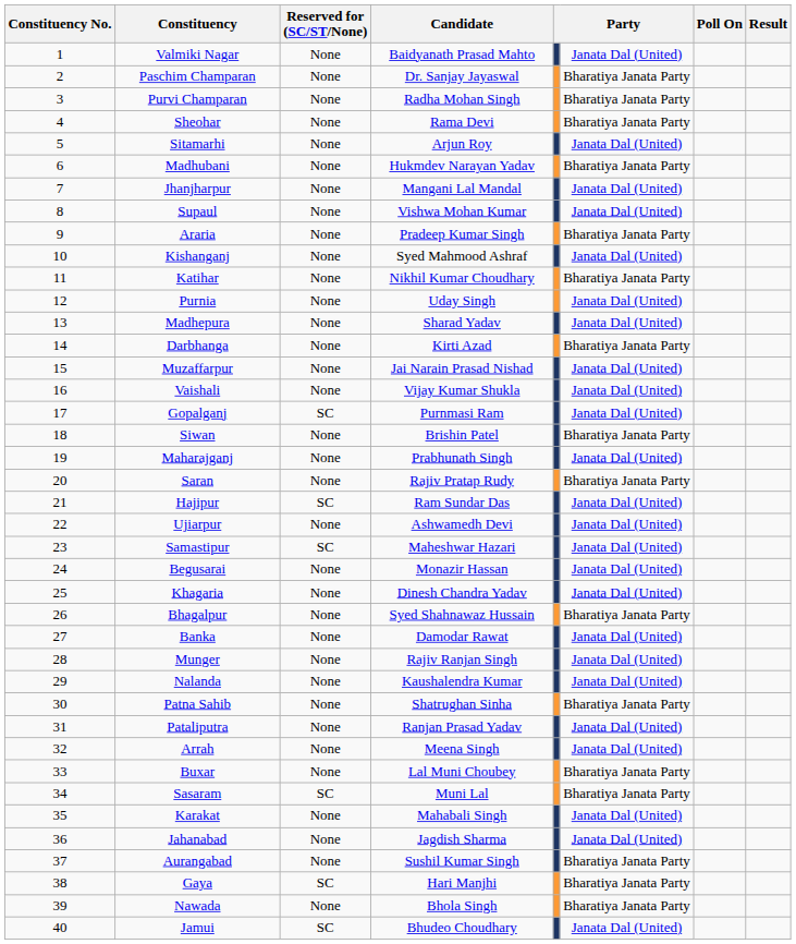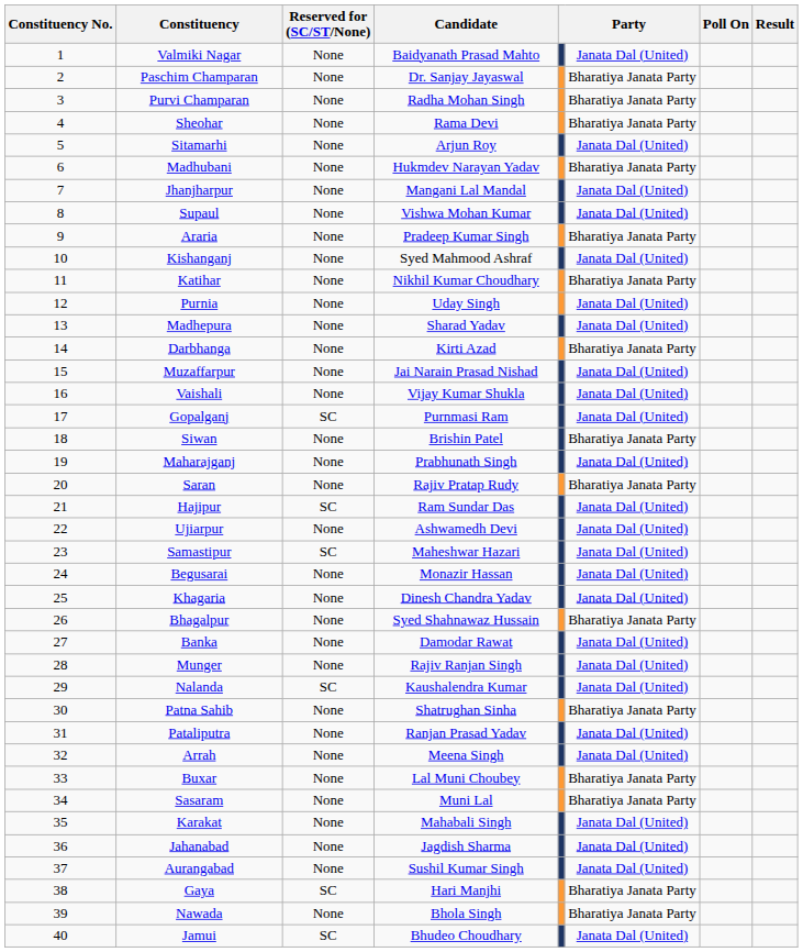 <table class="wikitable sortable" style="text-align:center">
 <tr>
 <th>Constituency No.</th>
 <th style="width:180px;">Constituency</th>
 <th>Reserved for<br>(<a href='#'>SC/ST</a>/None)</th>
 <th style="width:200px;">Candidate</th>
 <th colspan="2">Party</th>
 <th>Poll On</th>
 <th>Result</th>
 </tr>
 <tr>
 <td style="text-align:center;">1</td>
 <td><a href='#'>Valmiki Nagar</a></td>
 <td>None</td>
 <td><a href='#'>Baidyanath Prasad Mahto</a></td>
 <td bgcolor=#1D3463></td>
 <td><a href='#'>Janata Dal (United)</a></td>
 <td></td>
 <td></td>
 </tr>
 <tr>
 <td style="text-align:center;">2</td>
 <td><a href='#'>Paschim Champaran</a></td>
 <td>None</td>
 <td><a href='#'>Dr. Sanjay Jayaswal</a></td>
 <td bgcolor=#FF9933></td>
 <td>Bharatiya Janata Party</td>
 <td></td>
 <td></td>
 </tr>
 <tr>
 <td style="text-align:center;">3</td>
 <td><a href='#'>Purvi Champaran</a></td>
 <td>None</td>
 <td><a href='#'>Radha Mohan Singh</a></td>
 <td bgcolor=#FF9933></td>
 <td>Bharatiya Janata Party</td>
 <td></td>
 <td></td>
 </tr>
 <tr>
 <td style="text-align:center;">4</td>
 <td><a href='#'>Sheohar</a></td>
 <td>None</td>
 <td><a href='#'>Rama Devi</a></td>
 <td bgcolor=#FF9933></td>
 <td>Bharatiya Janata Party</td>
 <td></td>
 <td></td>
 </tr>
 <tr>
 <td style="text-align:center;">5</td>
 <td><a href='#'>Sitamarhi</a></td>
 <td>None</td>
 <td><a href='#'>Arjun Roy</a></td>
 <td bgcolor=#1D3463></td>
 <td><a href='#'>Janata Dal (United)</a></td>
 <td></td>
 <td></td>
 </tr>
 <tr>
 <td style="text-align:center;">6</td>
 <td><a href='#'>Madhubani</a></td>
 <td>None</td>
 <td><a href='#'>Hukmdev Narayan Yadav</a></td>
 <td bgcolor=#FF9933></td>
 <td>Bharatiya Janata Party</td>
 <td></td>
 <td></td>
 </tr>
 <tr>
 <td style="text-align:center;">7</td>
 <td><a href='#'>Jhanjharpur</a></td>
 <td>None</td>
 <td><a href='#'>Mangani Lal Mandal</a></td>
 <td bgcolor=#1D3463></td>
 <td><a href='#'>Janata Dal (United)</a></td>
 <td></td>
 <td></td>
 </tr>
 <tr>
 <td style="text-align:center;">8</td>
 <td><a href='#'>Supaul</a></td>
 <td>None</td>
 <td><a href='#'>Vishwa Mohan Kumar</a></td>
 <td bgcolor=#1D3463></td>
 <td><a href='#'>Janata Dal (United)</a></td>
 <td></td>
 <td></td>
 </tr>
 <tr>
 <td style="text-align:center;">9</td>
 <td><a href='#'>Araria</a></td>
 <td>None</td>
 <td><a href='#'>Pradeep Kumar Singh</a></td>
 <td bgcolor=#FF9933></td>
 <td>Bharatiya Janata Party</td>
 <td></td>
 <td></td>
 </tr>
 <tr>
 <td style="text-align:center;">10</td>
 <td><a href='#'>Kishanganj</a></td>
 <td>None</td>
 <td>Syed Mahmood Ashraf</td>
 <td bgcolor=#1D3463></td>
 <td><a href='#'>Janata Dal (United)</a></td>
 <td></td>
 <td></td>
 </tr>
 <tr>
 <td style="text-align:center;">11</td>
 <td><a href='#'>Katihar</a></td>
 <td>None</td>
 <td><a href='#'>Nikhil Kumar Choudhary</a></td>
 <td bgcolor=#FF9933></td>
 <td>Bharatiya Janata Party</td>
 <td></td>
 <td></td>
 </tr>
 <tr>
 <td style="text-align:center;">12</td>
 <td><a href='#'>Purnia</a></td>
 <td>None</td>
 <td><a href='#'>Uday Singh</a></td>
 <td bgcolor=#FF9933></td>
 <td><a href='#'>Janata Dal (United)</a></td>
 <td></td>
 <td></td>
 </tr>
 <tr>
 <td style="text-align:center;">13</td>
 <td><a href='#'>Madhepura</a></td>
 <td>None</td>
 <td><a href='#'>Sharad Yadav</a></td>
 <td bgcolor=#1D3463></td>
 <td><a href='#'>Janata Dal (United)</a></td>
 <td></td>
 <td></td>
 </tr>
 <tr>
 <td style="text-align:center;">14</td>
 <td><a href='#'>Darbhanga</a></td>
 <td>None</td>
 <td><a href='#'>Kirti Azad</a></td>
 <td bgcolor=#FF9933></td>
 <td>Bharatiya Janata Party</td>
 <td></td>
 <td></td>
 </tr>
 <tr>
 <td style="text-align:center;">15</td>
 <td><a href='#'>Muzaffarpur</a></td>
 <td>None</td>
 <td><a href='#'>Jai Narain Prasad Nishad</a></td>
 <td bgcolor=#1D3463></td>
 <td><a href='#'>Janata Dal (United)</a></td>
 <td></td>
 <td></td>
 </tr>
 <tr>
 <td style="text-align:center;">16</td>
 <td><a href='#'>Vaishali</a></td>
 <td>None</td>
 <td><a href='#'>Vijay Kumar Shukla</a></td>
 <td bgcolor=#1D3463></td>
 <td><a href='#'>Janata Dal (United)</a></td>
 <td></td>
 <td></td>
 </tr>
 <tr>
 <td style="text-align:center;">17</td>
 <td><a href='#'>Gopalganj</a></td>
 <td>SC</td>
 <td><a href='#'>Purnmasi Ram</a></td>
 <td bgcolor=#1D3463></td>
 <td><a href='#'>Janata Dal (United)</a></td>
 <td></td>
 <td></td>
 </tr>
 <tr>
 <td style="text-align:center;">18</td>
 <td><a href='#'>Siwan</a></td>
 <td>None</td>
 <td><a href='#'>Brishin Patel</a></td>
 <td bgcolor=#1D3463></td>
 <td>Bharatiya Janata Party</td>
 <td></td>
 <td></td>
 </tr>
 <tr>
 <td style="text-align:center;">19</td>
 <td><a href='#'>Maharajganj</a></td>
 <td>None</td>
 <td><a href='#'>Prabhunath Singh</a></td>
 <td bgcolor=#1D3463></td>
 <td><a href='#'>Janata Dal (United)</a></td>
 <td></td>
 <td></td>
 </tr>
 <tr>
 <td style="text-align:center;">20</td>
 <td><a href='#'>Saran</a></td>
 <td>None</td>
 <td><a href='#'>Rajiv Pratap Rudy</a></td>
 <td bgcolor=#FF9933></td>
 <td>Bharatiya Janata Party</td>
 <td></td>
 <td></td>
 </tr>
 <tr>
 <td style="text-align:center;">21</td>
 <td><a href='#'>Hajipur</a></td>
 <td>SC</td>
 <td><a href='#'>Ram Sundar Das</a></td>
 <td bgcolor=#1D3463></td>
 <td><a href='#'>Janata Dal (United)</a></td>
 <td></td>
 <td></td>
 </tr>
 <tr>
 <td style="text-align:center;">22</td>
 <td><a href='#'>Ujiarpur</a></td>
 <td>None</td>
 <td><a href='#'>Ashwamedh Devi</a></td>
 <td bgcolor=#1D3463></td>
 <td><a href='#'>Janata Dal (United)</a></td>
 <td></td>
 <td></td>
 </tr>
 <tr>
 <td style="text-align:center;">23</td>
 <td><a href='#'>Samastipur</a></td>
 <td>SC</td>
 <td><a href='#'>Maheshwar Hazari</a></td>
 <td bgcolor=#1D3463></td>
 <td><a href='#'>Janata Dal (United)</a></td>
 <td></td>
 <td></td>
 </tr>
 <tr>
 <td style="text-align:center;">24</td>
 <td><a href='#'>Begusarai</a></td>
 <td>None</td>
 <td><a href='#'>Monazir Hassan</a></td>
 <td bgcolor=#1D3463></td>
 <td><a href='#'>Janata Dal (United)</a></td>
 <td></td>
 <td></td>
 </tr>
 <tr>
 <td style="text-align:center;">25</td>
 <td><a href='#'>Khagaria</a></td>
 <td>None</td>
 <td><a href='#'>Dinesh Chandra Yadav</a></td>
 <td bgcolor=#1D3463></td>
 <td><a href='#'>Janata Dal (United)</a></td>
 <td></td>
 <td></td>
 </tr>
 <tr>
 <td style="text-align:center;">26</td>
 <td><a href='#'>Bhagalpur</a></td>
 <td>None</td>
 <td><a href='#'>Syed Shahnawaz Hussain</a></td>
 <td bgcolor=#FF9933></td>
 <td>Bharatiya Janata Party</td>
 <td></td>
 <td></td>
 </tr>
 <tr>
 <td style="text-align:center;">27</td>
 <td><a href='#'>Banka</a></td>
 <td>None</td>
 <td><a href='#'>Damodar Rawat</a></td>
 <td bgcolor=#1D3463></td>
 <td><a href='#'>Janata Dal (United)</a></td>
 <td></td>
 <td></td>
 </tr>
 <tr>
 <td style="text-align:center;">28</td>
 <td><a href='#'>Munger</a></td>
 <td>None</td>
 <td><a href='#'>Rajiv Ranjan Singh</a></td>
 <td bgcolor=#1D3463></td>
 <td><a href='#'>Janata Dal (United)</a></td>
 <td></td>
 <td></td>
 </tr>
 <tr>
 <td style="text-align:center;">29</td>
 <td><a href='#'>Nalanda</a></td>
-<td>None</td>
+<td>SC</td>
 <td><a href='#'>Kaushalendra Kumar</a></td>
 <td bgcolor=#1D3463></td>
 <td><a href='#'>Janata Dal (United)</a></td>
 <td></td>
 <td></td>
 </tr>
 <tr>
 <td style="text-align:center;">30</td>
 <td><a href='#'>Patna Sahib</a></td>
 <td>None</td>
 <td><a href='#'>Shatrughan Sinha</a></td>
 <td bgcolor=#FF9933></td>
 <td>Bharatiya Janata Party</td>
 <td></td>
 <td></td>
 </tr>
 <tr>
 <td style="text-align:center;">31</td>
 <td><a href='#'>Pataliputra</a></td>
 <td>None</td>
 <td><a href='#'>Ranjan Prasad Yadav</a></td>
 <td bgcolor=#1D3463></td>
 <td><a href='#'>Janata Dal (United)</a></td>
 <td></td>
 <td></td>
 </tr>
 <tr>
 <td style="text-align:center;">32</td>
 <td><a href='#'>Arrah</a></td>
 <td>None</td>
 <td><a href='#'>Meena Singh</a></td>
 <td bgcolor=#1D3463></td>
 <td><a href='#'>Janata Dal (United)</a></td>
 <td></td>
 <td></td>
 </tr>
 <tr>
 <td style="text-align:center;">33</td>
 <td><a href='#'>Buxar</a></td>
 <td>None</td>
 <td><a href='#'>Lal Muni Choubey</a></td>
 <td bgcolor=#FF9933></td>
 <td>Bharatiya Janata Party</td>
 <td></td>
 <td></td>
 </tr>
 <tr>
 <td style="text-align:center;">34</td>
 <td><a href='#'>Sasaram</a></td>
-<td>SC</td>
+<td>None</td>
 <td><a href='#'>Muni Lal</a></td>
 <td bgcolor=#FF9933></td>
 <td>Bharatiya Janata Party</td>
 <td></td>
 <td></td>
 </tr>
 <tr>
 <td style="text-align:center;">35</td>
 <td><a href='#'>Karakat</a></td>
 <td>None</td>
 <td><a href='#'>Mahabali Singh</a></td>
 <td bgcolor=#1D3463></td>
 <td><a href='#'>Janata Dal (United)</a></td>
 <td></td>
 <td></td>
 </tr>
 <tr>
 <td style="text-align:center;">36</td>
 <td><a href='#'>Jahanabad</a></td>
 <td>None</td>
 <td><a href='#'>Jagdish Sharma</a></td>
 <td bgcolor=#1D3463></td>
 <td><a href='#'>Janata Dal (United)</a></td>
 <td></td>
 <td></td>
 </tr>
 <tr>
 <td style="text-align:center;">37</td>
 <td><a href='#'>Aurangabad</a></td>
 <td>None</td>
 <td><a href='#'>Sushil Kumar Singh</a></td>
 <td bgcolor=#1D3463></td>
-<td>Bharatiya Janata Party</td>
+<td><a href='#'>Janata Dal (United)</a></td>
 <td></td>
 <td></td>
 </tr>
 <tr>
 <td style="text-align:center;">38</td>
 <td><a href='#'>Gaya</a></td>
 <td>SC</td>
 <td><a href='#'>Hari Manjhi</a></td>
 <td bgcolor=#FF9933></td>
 <td>Bharatiya Janata Party</td>
 <td></td>
 <td></td>
 </tr>
 <tr>
 <td style="text-align:center;">39</td>
 <td><a href='#'>Nawada</a></td>
 <td>None</td>
 <td><a href='#'>Bhola Singh</a></td>
 <td bgcolor=#FF9933></td>
 <td>Bharatiya Janata Party</td>
 <td></td>
 <td></td>
 </tr>
 <tr>
 <td style="text-align:center;">40</td>
 <td><a href='#'>Jamui</a></td>
 <td>SC</td>
 <td><a href='#'>Bhudeo Choudhary</a></td>
 <td bgcolor=#1D3463></td>
 <td><a href='#'>Janata Dal (United)</a></td>
 <td></td>
 <td></td>
 </tr>
 </table>
